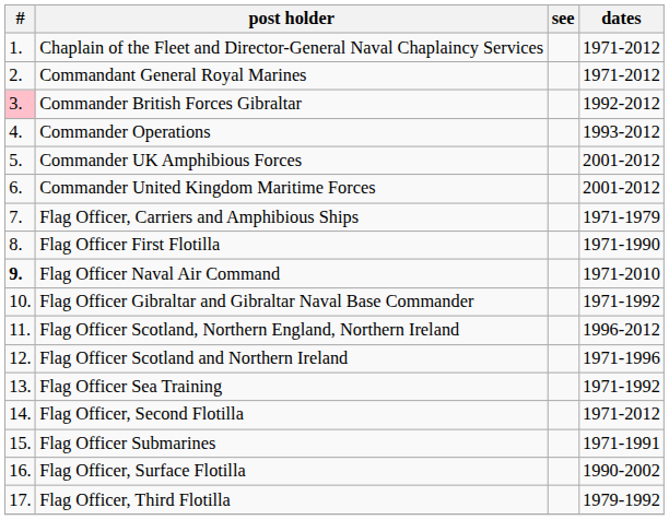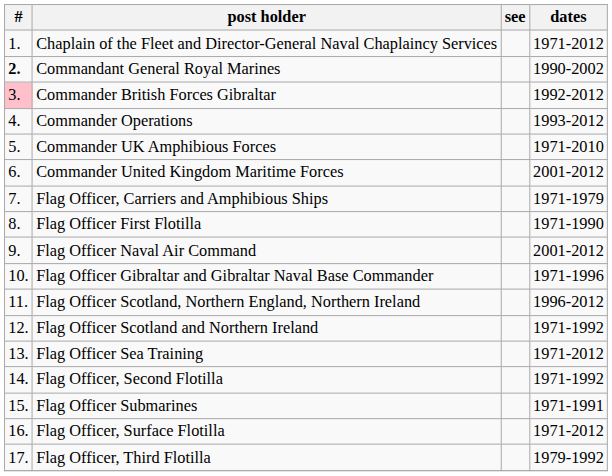 <table class="wikitable sortable">
 <tr>
 <th>#</th>
 <th>post holder</th>
 <th>see</th>
 <th>dates</th>
 </tr>
 <tr>
 <td>1.</td>
 <td>Chaplain of the Fleet and Director-General Naval Chaplaincy Services</td>
 <td></td>
 <td>1971-2012</td>
 </tr>
 <tr>
-<td>2.</td>
+<td><strong>2.</strong></td>
 <td>Commandant General Royal Marines</td>
 <td></td>
-<td>1971-2012</td>
+<td>1990-2002</td>
 </tr>
 <tr>
 <td style="background: pink;">3.</td>
 <td>Commander British Forces Gibraltar</td>
 <td></td>
 <td>1992-2012</td>
 </tr>
 <tr>
 <td>4.</td>
 <td>Commander Operations</td>
 <td></td>
 <td>1993-2012</td>
 </tr>
 <tr>
 <td>5.</td>
 <td>Commander UK Amphibious Forces</td>
 <td></td>
-<td>2001-2012</td>
+<td>1971-2010</td>
 </tr>
 <tr>
 <td>6.</td>
 <td>Commander United Kingdom Maritime Forces</td>
 <td></td>
 <td>2001-2012</td>
 </tr>
 <tr>
 <td>7.</td>
 <td>Flag Officer, Carriers and Amphibious Ships</td>
 <td></td>
 <td>1971-1979</td>
 </tr>
 <tr>
 <td>8.</td>
 <td>Flag Officer First Flotilla</td>
 <td></td>
 <td>1971-1990</td>
 </tr>
 <tr>
-<td><strong>9.</strong></td>
+<td>9.</td>
 <td>Flag Officer Naval Air Command</td>
 <td></td>
-<td>1971-2010</td>
+<td>2001-2012</td>
 </tr>
 <tr>
 <td>10.</td>
 <td>Flag Officer Gibraltar and Gibraltar Naval Base Commander</td>
 <td></td>
-<td>1971-1992</td>
+<td>1971-1996</td>
 </tr>
 <tr>
 <td>11.</td>
 <td>Flag Officer Scotland, Northern England, Northern Ireland</td>
 <td></td>
 <td>1996-2012</td>
 </tr>
 <tr>
 <td>12.</td>
 <td>Flag Officer Scotland and Northern Ireland</td>
 <td></td>
-<td>1971-1996</td>
+<td>1971-1992</td>
 </tr>
 <tr>
 <td>13.</td>
 <td>Flag Officer Sea Training</td>
 <td></td>
-<td>1971-1992</td>
+<td>1971-2012</td>
 </tr>
 <tr>
 <td>14.</td>
 <td>Flag Officer, Second Flotilla</td>
 <td></td>
-<td>1971-2012</td>
+<td>1971-1992</td>
 </tr>
 <tr>
 <td>15.</td>
 <td>Flag Officer Submarines</td>
 <td></td>
 <td>1971-1991</td>
 </tr>
 <tr>
 <td>16.</td>
 <td>Flag Officer, Surface Flotilla</td>
 <td></td>
-<td>1990-2002</td>
+<td>1971-2012</td>
 </tr>
 <tr>
 <td>17.</td>
 <td>Flag Officer, Third Flotilla</td>
 <td></td>
 <td>1979-1992</td>
 </tr>
 <tr>
 </tr>
 </table>
